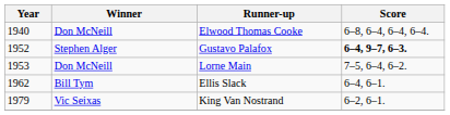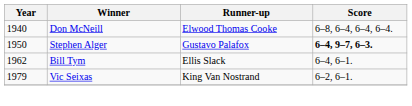 <table class="wikitable" style="font-size:98%;">
 <tr>
 <th style="width:60px;">Year</th>
 <th style="width:200px;">Winner</th>
 <th style="width:200px;">Runner-up</th>
 <th style="width:140px;">Score</th>
 </tr>
 <tr>
 <td>1940</td>
 <td> <a href='#'>Don McNeill</a></td>
 <td> <a href='#'>Elwood Thomas Cooke</a></td>
 <td>6–8, 6–4, 6–4, 6–4.</td>
 </tr>
 <tr>
-<td>1952</td>
+<td>1950</td>
 <td>  <a href='#'>Stephen Alger</a></td>
 <td> <a href='#'>Gustavo Palafox</a></td>
 <td><strong>6–4, 9–7, 6–3.</strong></td>
-</tr>
-<tr>
-<td>1953</td>
-<td> <a href='#'>Don McNeill</a></td>
-<td> <a href='#'>Lorne Main</a></td>
-<td>7–5, 6–4, 6–2.</td>
 </tr>
 <tr>
 <td>1962</td>
 <td> <a href='#'>Bill Tym</a></td>
 <td> Ellis Slack</td>
 <td>6–4,  6–1.</td>
 </tr>
 <tr>
 <td>1979</td>
 <td> <a href='#'>Vic Seixas</a></td>
 <td> King Van Nostrand</td>
 <td>6–2, 6–1.</td>
 </tr>
 <tr>
 </tr>
 </table>
